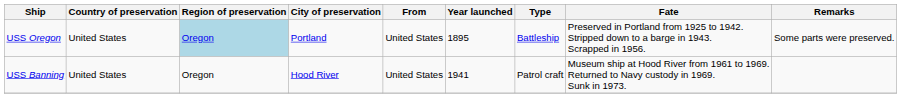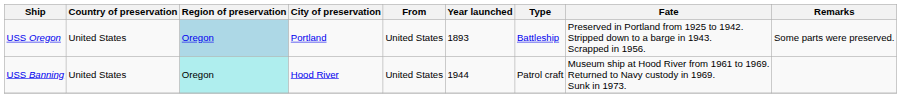 <table class="wikitable sortable">
 <tr>
 <th>Ship</th>
 <th>Country of preservation</th>
 <th>Region of preservation</th>
 <th>City of preservation</th>
 <th>From</th>
 <th>Year launched</th>
 <th>Type</th>
 <th>Fate</th>
 <th>Remarks</th>
 </tr>
 <tr>
 <td><a href='#'>USS <em>Oregon</em></a></td>
 <td>United States</td>
 <td style="background: lightblue;"><a href='#'>Oregon</a></td>
 <td><a href='#'>Portland</a></td>
 <td>United States<br></td>
-<td>1895</td>
+<td>1893</td>
 <td><a href='#'>Battleship</a></td>
 <td>Preserved in Portland from 1925 to 1942.<br>Stripped down to a barge in 1943.<br>Scrapped in 1956.</td>
 <td>Some parts were preserved.</td>
 </tr>
 <tr>
 <td><a href='#'>USS <em>Banning</em></a></td>
 <td>United States</td>
-<td>Oregon</td>
+<td style="background: paleturquoise;">Oregon</td>
 <td><a href='#'>Hood River</a></td>
 <td>United States<br></td>
-<td>1941</td>
+<td>1944</td>
 <td>Patrol craft</td>
 <td>Museum ship at Hood River from 1961 to 1969.<br>Returned to Navy custody in 1969.<br>Sunk in 1973.</td>
 <td></td>
 </tr>
 <tr>
 </tr>
 </table>
